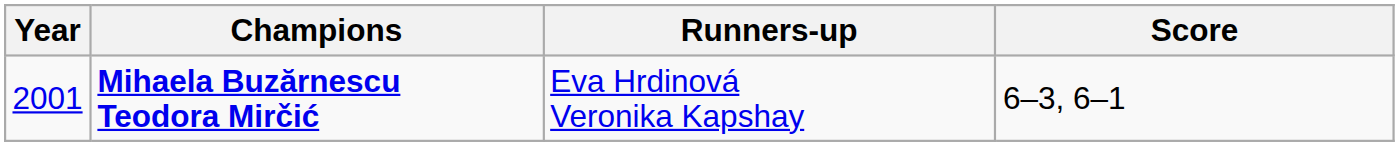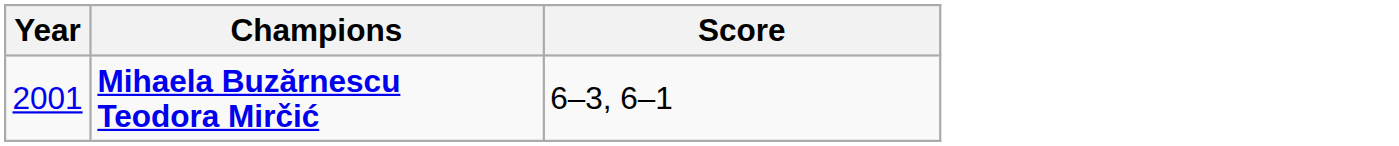 <table class="wikitable" style="font-size:90%">
 <tr>
 <th>Year</th>
 <th width="200">Champions</th>
-<th width="200">Runners-up</th>
 <th width="175">Score</th>
 </tr>
 <tr>
 <td><a href='#'>2001</a></td>
 <td> <strong><a href='#'>Mihaela Buzărnescu</a></strong> <br>  <strong><a href='#'>Teodora Mirčić</a></strong></td>
-<td> <a href='#'>Eva Hrdinová</a> <br>  <a href='#'>Veronika Kapshay</a></td>
 <td>6–3, 6–1</td>
 </tr>
 </table>
